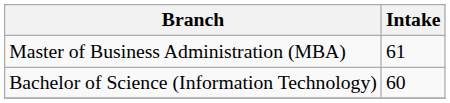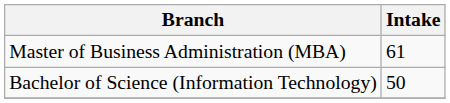 <table class="wikitable sortable">
 <tr>
 <th>Branch</th>
 <th>Intake</th>
 </tr>
 <tr>
 <td>Master of Business Administration (MBA)</td>
 <td>61</td>
 </tr>
 <tr>
 <td>Bachelor of Science (Information Technology)</td>
-<td>60</td>
+<td>50</td>
 </tr>
 <tr>
 </tr>
 </table>
